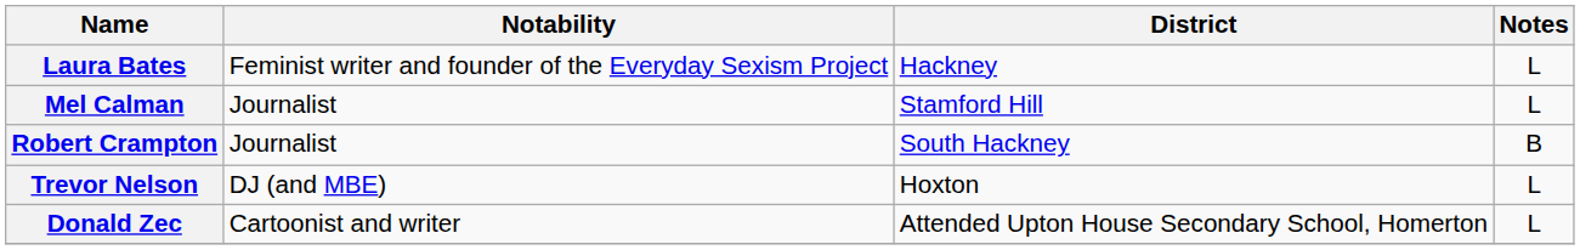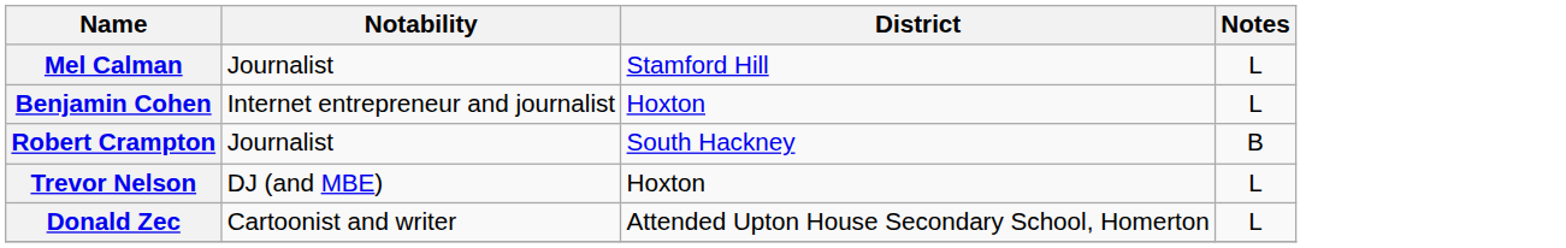 <table class="wikitable plainrowheaders sortable">
 <tr>
 <th scope="col">Name</th>
 <th scope="col">Notability</th>
 <th scope="col">District</th>
 <th scope="col">Notes</th>
 </tr>
 <tr>
-<th scope="row"><a href='#'>Laura Bates</a></th>
-<td>Feminist writer and founder of the <a href='#'>Everyday Sexism Project</a></td>
-<td><a href='#'>Hackney</a></td>
+<th scope="row"><a href='#'>Mel Calman</a></th>
+<td>Journalist</td>
+<td><a href='#'>Stamford Hill</a></td>
 <td style="text-align:center;">L</td>
 </tr>
 <tr>
-<th scope="row"><a href='#'>Mel Calman</a></th>
-<td>Journalist</td>
-<td><a href='#'>Stamford Hill</a></td>
+<th scope="row"><a href='#'>Benjamin Cohen</a></th>
+<td>Internet entrepreneur and journalist</td>
+<td><a href='#'>Hoxton</a></td>
 <td style="text-align:center;">L</td>
 </tr>
 <tr>
 <th scope="row"><a href='#'>Robert Crampton</a></th>
 <td>Journalist</td>
 <td><a href='#'>South Hackney</a></td>
 <td style="text-align:center;">B</td>
 </tr>
 <tr>
 <th scope="row"><a href='#'>Trevor Nelson</a></th>
 <td>DJ (and <a href='#'>MBE</a>)</td>
 <td>Hoxton</td>
 <td style="text-align:center;">L</td>
 </tr>
 <tr>
 <th scope="row"><a href='#'>Donald Zec</a></th>
 <td>Cartoonist and writer</td>
 <td>Attended Upton House Secondary School, Homerton</td>
 <td style="text-align:center;">L</td>
 </tr>
 <tr>
 </tr>
 </table>
